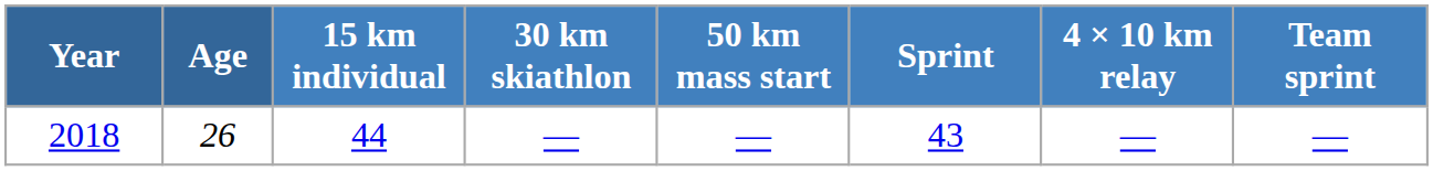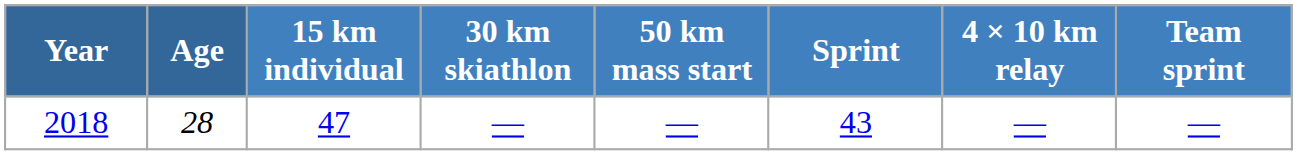 <table class="wikitable" style="font-size:95%; text-align:center; border:grey solid 1px; border-collapse:collapse; background:#ffffff;">
 <tr>
 <th style="background-color:#369; color:white; width:60px;"> Year </th>
 <th style="background-color:#369; color:white; width:40px;"> Age </th>
 <th style="background-color:#4180be; color:white; width:75px;"> 15 km <br> individual </th>
 <th style="background-color:#4180be; color:white; width:75px;"> 30 km <br> skiathlon </th>
 <th style="background-color:#4180be; color:white; width:75px;"> 50 km <br> mass start </th>
 <th style="background-color:#4180be; color:white; width:75px;"> Sprint </th>
 <th style="background-color:#4180be; color:white; width:75px;"> 4 × 10 km <br> relay </th>
 <th style="background-color:#4180be; color:white; width:75px;"> Team <br> sprint </th>
 </tr>
 <tr>
 <td><a href='#'>2018</a></td>
-<td><em>26</em></td>
-<td><a href='#'>44</a></td>
+<td><em>28</em></td>
+<td><a href='#'>47</a></td>
 <td><a href='#'>—</a></td>
 <td><a href='#'>—</a></td>
 <td><a href='#'>43</a></td>
 <td><a href='#'>—</a></td>
 <td><a href='#'>—</a></td>
 </tr>
 </table>
